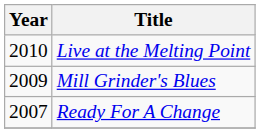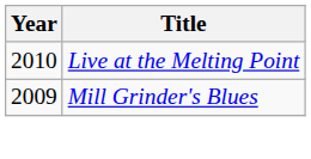 <table class="wikitable">
 <tr>
 <th>Year</th>
 <th>Title</th>
 </tr>
 <tr>
 <td>2010</td>
 <td><em><a href='#'>Live at the Melting Point</a></em></td>
 </tr>
 <tr>
 <td>2009</td>
 <td><em><a href='#'>Mill Grinder's Blues</a></em></td>
 </tr>
 <tr>
-<td>2007</td>
-<td><em><a href='#'>Ready For A Change</a></em></td>
-</tr>
-<tr>
 </tr>
 </table>
